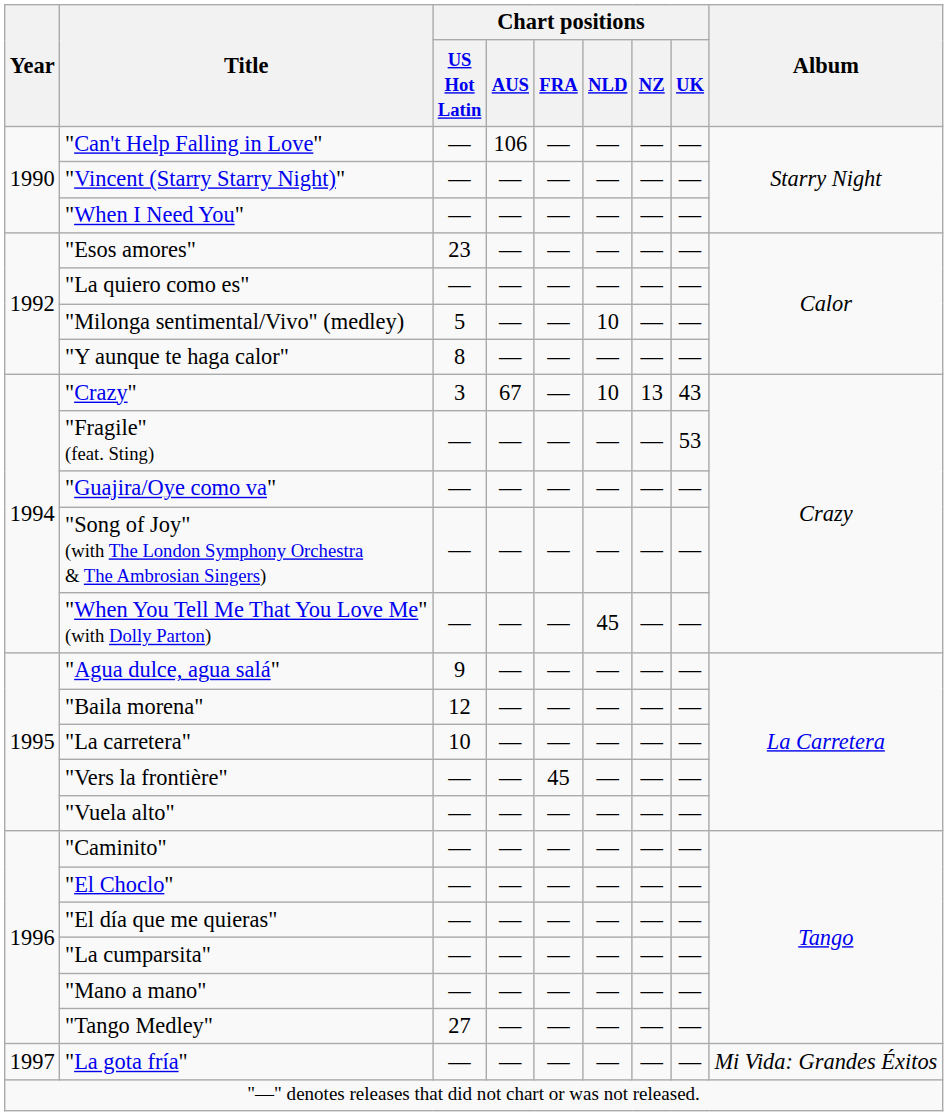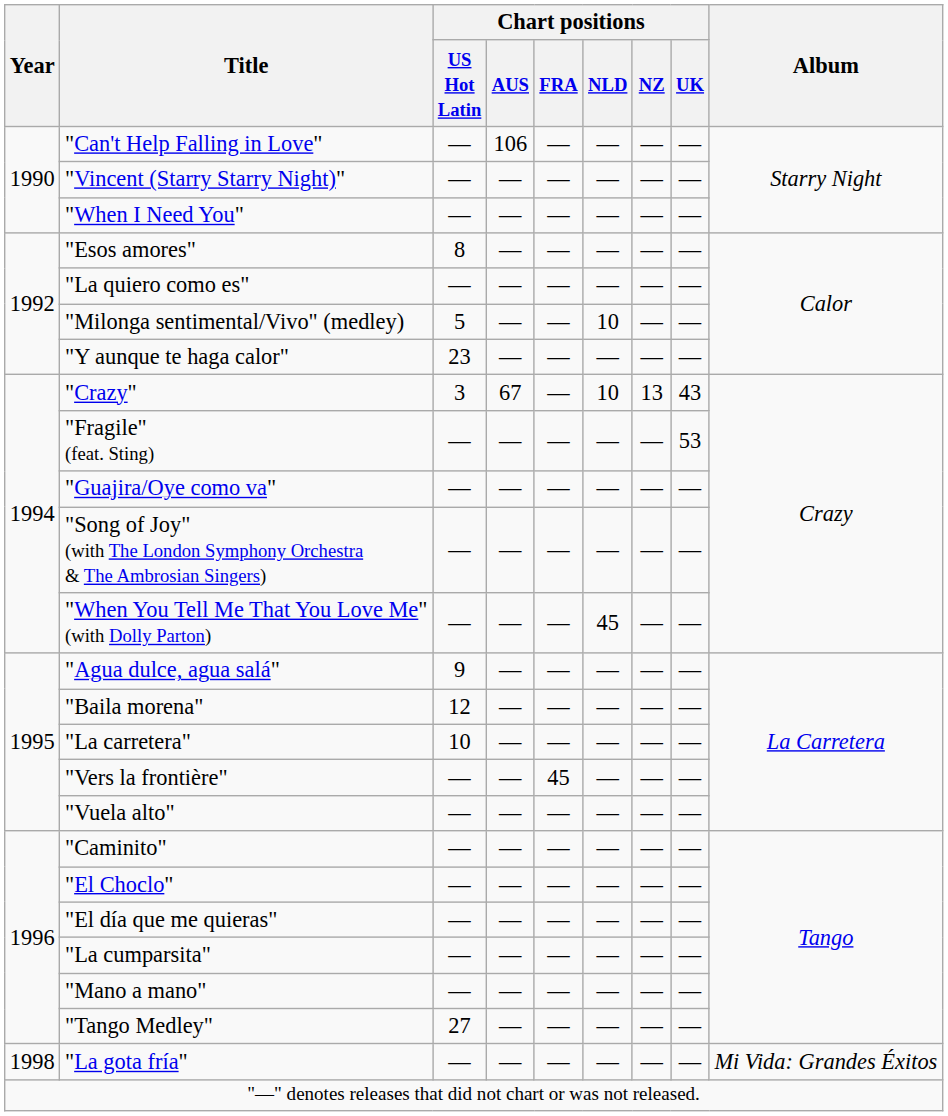 <table class="wikitable">
 <tr>
 <th rowspan="2">Year</th>
 <th rowspan="2">Title</th>
 <th colspan="6">Chart positions</th>
 <th rowspan="2">Album</th>
 </tr>
 <tr>
 <th width="20"><small><a href='#'>US<br>Hot Latin</a></small><br></th>
 <th width="20"><small><a href='#'>AUS</a></small><br></th>
 <th width="20"><small><a href='#'>FRA</a></small><br></th>
 <th width="20"><small><a href='#'>NLD</a></small><br></th>
 <th width="20"><small><a href='#'>NZ</a></small><br></th>
 <th width="20"><small><a href='#'>UK</a></small><br></th>
 </tr>
 <tr>
 <td rowspan="3">1990</td>
 <td>"<a href='#'>Can't Help Falling in Love</a>"</td>
 <td align="center">—</td>
 <td align="center">106</td>
 <td align="center">—</td>
 <td align="center">—</td>
 <td align="center">—</td>
 <td align="center">—</td>
 <td rowspan="3" style="text-align:center;"><em>Starry Night</em></td>
 </tr>
 <tr>
 <td>"<a href='#'>Vincent (Starry Starry Night)</a>"</td>
 <td align="center">—</td>
 <td align="center">—</td>
 <td align="center">—</td>
 <td align="center">—</td>
 <td align="center">—</td>
 <td align="center">—</td>
 </tr>
 <tr>
 <td>"<a href='#'>When I Need You</a>"</td>
 <td align="center">—</td>
 <td align="center">—</td>
 <td align="center">—</td>
 <td align="center">—</td>
 <td align="center">—</td>
 <td align="center">—</td>
 </tr>
 <tr>
 <td rowspan="4">1992</td>
 <td>"Esos amores"</td>
-<td align="center">23</td>
+<td align="center">8</td>
 <td align="center">—</td>
 <td align="center">—</td>
 <td align="center">—</td>
 <td align="center">—</td>
 <td align="center">—</td>
 <td rowspan="4" style="text-align:center;"><em>Calor</em></td>
 </tr>
 <tr>
 <td>"La quiero como es"</td>
 <td align="center">—</td>
 <td align="center">—</td>
 <td align="center">—</td>
 <td align="center">—</td>
 <td align="center">—</td>
 <td align="center">—</td>
 </tr>
 <tr>
 <td>"Milonga sentimental/Vivo" (medley)</td>
 <td align="center">5</td>
 <td align="center">—</td>
 <td align="center">—</td>
 <td align="center">10</td>
 <td align="center">—</td>
 <td align="center">—</td>
 </tr>
 <tr>
 <td>"Y aunque te haga calor"</td>
-<td align="center">8</td>
+<td align="center">23</td>
 <td align="center">—</td>
 <td align="center">—</td>
 <td align="center">—</td>
 <td align="center">—</td>
 <td align="center">—</td>
 </tr>
 <tr>
 <td rowspan="5">1994</td>
 <td>"<a href='#'>Crazy</a>"</td>
 <td align="center">3</td>
 <td align="center">67</td>
 <td align="center">—</td>
 <td align="center">10</td>
 <td align="center">13</td>
 <td align="center">43</td>
 <td rowspan="5" style="text-align:center;"><em>Crazy</em></td>
 </tr>
 <tr>
 <td>"Fragile"<br><small>(feat. Sting)</small></td>
 <td align="center">—</td>
 <td align="center">—</td>
 <td align="center">—</td>
 <td align="center">—</td>
 <td align="center">—</td>
 <td align="center">53</td>
 </tr>
 <tr>
 <td>"<a href='#'>Guajira/Oye como va</a>"</td>
 <td align="center">—</td>
 <td align="center">—</td>
 <td align="center">—</td>
 <td align="center">—</td>
 <td align="center">—</td>
 <td align="center">—</td>
 </tr>
 <tr>
 <td>"Song of Joy"<br><small>(with <a href='#'>The London Symphony Orchestra</a><br>& <a href='#'>The Ambrosian Singers</a>)</small></td>
 <td align="center">—</td>
 <td align="center">—</td>
 <td align="center">—</td>
 <td align="center">—</td>
 <td align="center">—</td>
 <td align="center">—</td>
 </tr>
 <tr>
 <td>"<a href='#'>When You Tell Me That You Love Me</a>"<br><small>(with <a href='#'>Dolly Parton</a>)</small></td>
 <td align="center">—</td>
 <td align="center">—</td>
 <td align="center">—</td>
 <td align="center">45</td>
 <td align="center">—</td>
 <td align="center">—</td>
 </tr>
 <tr>
 <td rowspan="5">1995</td>
 <td>"<a href='#'>Agua dulce, agua salá</a>"</td>
 <td align="center">9</td>
 <td align="center">—</td>
 <td align="center">—</td>
 <td align="center">—</td>
 <td align="center">—</td>
 <td align="center">—</td>
 <td rowspan="5" style="text-align:center;"><em><a href='#'>La Carretera</a></em></td>
 </tr>
 <tr>
 <td>"Baila morena"</td>
 <td align="center">12</td>
 <td align="center">—</td>
 <td align="center">—</td>
 <td align="center">—</td>
 <td align="center">—</td>
 <td align="center">—</td>
 </tr>
 <tr>
 <td>"La carretera"</td>
 <td align="center">10</td>
 <td align="center">—</td>
 <td align="center">—</td>
 <td align="center">—</td>
 <td align="center">—</td>
 <td align="center">—</td>
 </tr>
 <tr>
 <td>"Vers la frontière"</td>
 <td align="center">—</td>
 <td align="center">—</td>
 <td align="center">45</td>
 <td align="center">—</td>
 <td align="center">—</td>
 <td align="center">—</td>
 </tr>
 <tr>
 <td>"Vuela alto"</td>
 <td align="center">—</td>
 <td align="center">—</td>
 <td align="center">—</td>
 <td align="center">—</td>
 <td align="center">—</td>
 <td align="center">—</td>
 </tr>
 <tr>
 <td rowspan="6">1996</td>
 <td>"Caminito"</td>
 <td align="center">—</td>
 <td align="center">—</td>
 <td align="center">—</td>
 <td align="center">—</td>
 <td align="center">—</td>
 <td align="center">—</td>
 <td rowspan="6" style="text-align:center;"><em><a href='#'>Tango</a></em></td>
 </tr>
 <tr>
 <td>"<a href='#'>El Choclo</a>"</td>
 <td align="center">—</td>
 <td align="center">—</td>
 <td align="center">—</td>
 <td align="center">—</td>
 <td align="center">—</td>
 <td align="center">—</td>
 </tr>
 <tr>
 <td>"El día que me quieras"</td>
 <td align="center">—</td>
 <td align="center">—</td>
 <td align="center">—</td>
 <td align="center">—</td>
 <td align="center">—</td>
 <td align="center">—</td>
 </tr>
 <tr>
 <td>"La cumparsita"</td>
 <td align="center">—</td>
 <td align="center">—</td>
 <td align="center">—</td>
 <td align="center">—</td>
 <td align="center">—</td>
 <td align="center">—</td>
 </tr>
 <tr>
 <td>"Mano a mano"</td>
 <td align="center">—</td>
 <td align="center">—</td>
 <td align="center">—</td>
 <td align="center">—</td>
 <td align="center">—</td>
 <td align="center">—</td>
 </tr>
 <tr>
 <td>"Tango Medley"</td>
 <td align="center">27</td>
 <td align="center">—</td>
 <td align="center">—</td>
 <td align="center">—</td>
 <td align="center">—</td>
 <td align="center">—</td>
 </tr>
 <tr>
-<td>1997</td>
+<td>1998</td>
 <td>"<a href='#'>La gota fría</a>"</td>
 <td align="center">—</td>
 <td align="center">—</td>
 <td align="center">—</td>
 <td align="center">—</td>
 <td align="center">—</td>
 <td align="center">—</td>
 <td style="text-align:center;"><em>Mi Vida: Grandes Éxitos</em></td>
 </tr>
 <tr align="center">
 <td align="center" colspan="22" style="font-size:85%">"—" denotes releases that did not chart or was not released.</td>
 </tr>
 </table>
